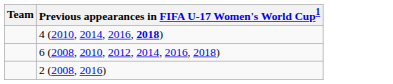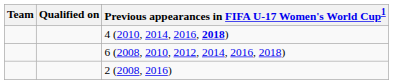 <table class="wikitable sortable">
 <tr>
 <th>Team</th>
+<th>Qualified on</th>
 <th data-sort-type="number">Previous appearances in <a href='#'>FIFA U-17 Women's World Cup</a><sup><strong><a href='#'>1</a></strong></sup></th>
 </tr>
 <tr>
+<td></td>
 <td></td>
 <td>4 (<a href='#'>2010</a>, <a href='#'>2014</a>, <a href='#'>2016</a>, <strong><a href='#'>2018</a></strong>)</td>
 </tr>
 <tr>
 <td></td>
+<td></td>
 <td>6 (<a href='#'>2008</a>, <a href='#'>2010</a>, <a href='#'>2012</a>, <a href='#'>2014</a>, <a href='#'>2016</a>, <a href='#'>2018</a>)</td>
 </tr>
 <tr>
 <td></td>
+<td></td>
 <td>2 (<a href='#'>2008</a>, <a href='#'>2016</a>)</td>
 </tr>
 </table>
